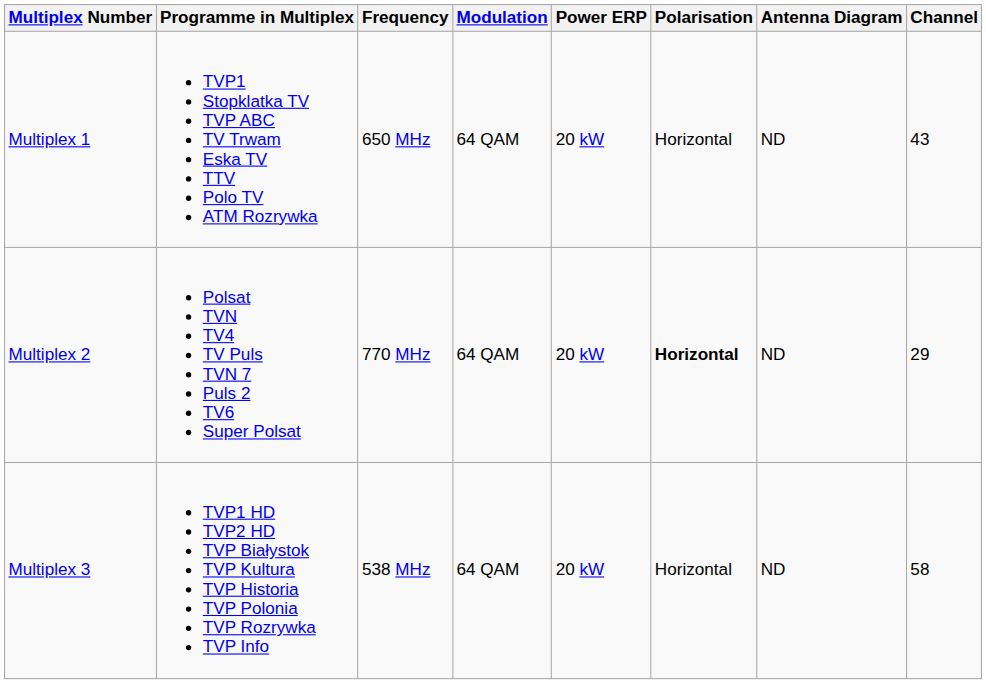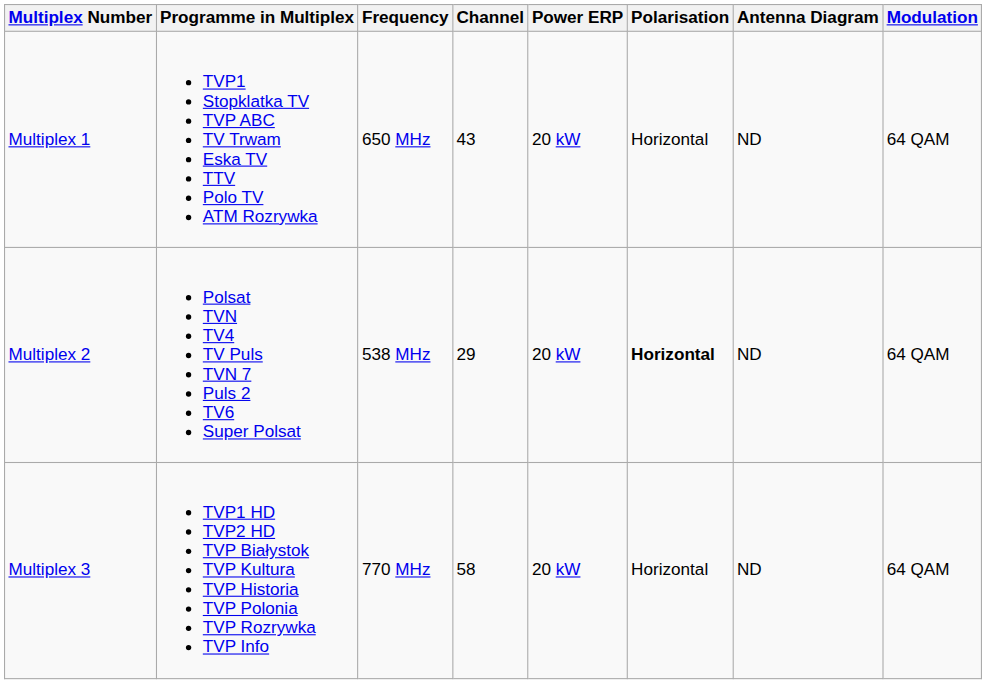 <table class="wikitable">
 <tr>
 <th Multiplex(TV)><a href='#'>Multiplex</a> Number</th>
 <th>Programme in Multiplex</th>
 <th>Frequency</th>
-<th><a href='#'>Modulation</a></th>
+<th>Channel</th>
 <th>Power ERP</th>
 <th>Polarisation</th>
 <th>Antenna Diagram</th>
-<th>Channel</th>
+<th><a href='#'>Modulation</a></th>
 </tr>
 <tr>
 <td><a href='#'>Multiplex 1</a></td>
 <td><br><ul><li><a href='#'>TVP1</a></li><li><a href='#'>Stopklatka TV</a></li><li><a href='#'>TVP ABC</a></li><li><a href='#'>TV Trwam</a></li><li><a href='#'>Eska TV</a></li><li><a href='#'>TTV</a></li><li><a href='#'>Polo TV</a></li><li><a href='#'>ATM Rozrywka</a></li></ul></td>
 <td>650 <a href='#'>MHz</a></td>
-<td>64 QAM</td>
+<td>43</td>
 <td>20 <a href='#'>kW</a></td>
 <td>Horizontal</td>
 <td>ND</td>
-<td>43</td>
+<td>64 QAM</td>
 </tr>
 <tr>
 <td><a href='#'>Multiplex 2</a></td>
 <td><br><ul><li><a href='#'>Polsat</a></li><li><a href='#'>TVN</a></li><li><a href='#'>TV4</a></li><li><a href='#'>TV Puls</a></li><li><a href='#'>TVN 7</a></li><li><a href='#'>Puls 2</a></li><li><a href='#'>TV6</a></li><li><a href='#'>Super Polsat</a></li></ul></td>
-<td>770 <a href='#'>MHz</a></td>
-<td>64 QAM</td>
+<td>538 <a href='#'>MHz</a></td>
+<td>29</td>
 <td>20 <a href='#'>kW</a></td>
 <td><strong>Horizontal</strong></td>
 <td>ND</td>
-<td>29</td>
+<td>64 QAM</td>
 </tr>
 <tr>
 <td><a href='#'>Multiplex 3</a></td>
 <td><br><ul><li><a href='#'>TVP1 HD</a></li><li><a href='#'>TVP2 HD</a></li><li><a href='#'>TVP Białystok</a></li><li><a href='#'>TVP Kultura</a></li><li><a href='#'>TVP Historia</a></li><li><a href='#'>TVP Polonia</a></li><li><a href='#'>TVP Rozrywka</a></li><li><a href='#'>TVP Info</a></li></ul></td>
-<td>538 <a href='#'>MHz</a></td>
-<td>64 QAM</td>
+<td>770 <a href='#'>MHz</a></td>
+<td>58</td>
 <td>20 <a href='#'>kW</a></td>
 <td>Horizontal</td>
 <td>ND</td>
-<td>58</td>
+<td>64 QAM</td>
 </tr>
 </table>
